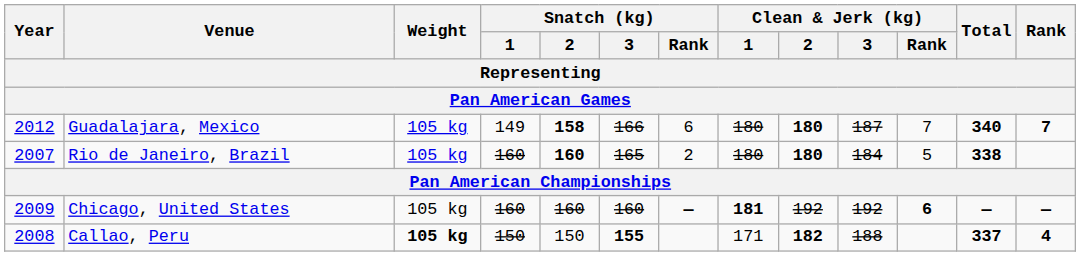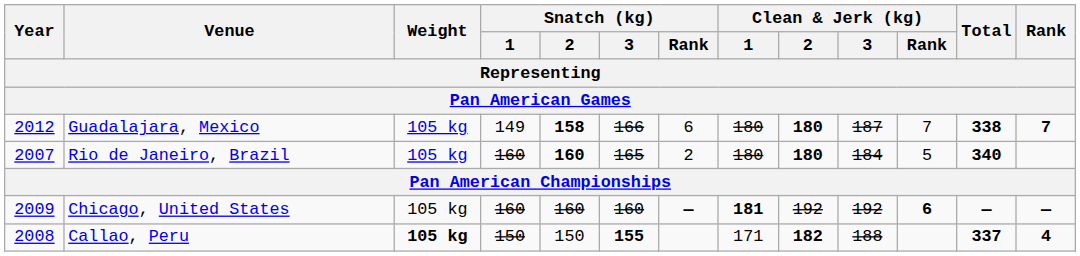 <table class = "wikitable" style="text-align:center;">
 <tr>
 <th rowspan=2 width=40>Year</th>
 <th rowspan=2 width=250>Venue</th>
 <th rowspan=2 width=60>Weight</th>
 <th colspan=4>Snatch (kg)</th>
 <th colspan=4>Clean & Jerk (kg)</th>
 <th rowspan=2 width=40>Total</th>
 <th rowspan=2 width=40>Rank</th>
 </tr>
 <tr>
 <th width=40>1</th>
 <th width=40>2</th>
 <th width=40>3</th>
 <th width=40>Rank</th>
 <th width=40>1</th>
 <th width=40>2</th>
 <th width=40>3</th>
 <th width=40>Rank</th>
 </tr>
 <tr>
 <th colspan=13>Representing </th>
 </tr>
 <tr>
 <th colspan=13><a href='#'>Pan American Games</a></th>
 </tr>
 <tr>
 <td><a href='#'>2012</a></td>
 <td align=left> <a href='#'>Guadalajara</a>, <a href='#'>Mexico</a></td>
 <td><a href='#'>105 kg</a></td>
 <td>149</td>
 <td><strong>158</strong></td>
 <td><s>166</s></td>
 <td>6</td>
 <td><s>180</s></td>
 <td><strong>180</strong></td>
 <td><s>187</s></td>
 <td>7</td>
-<td><strong>340</strong></td>
+<td><strong>338</strong></td>
 <td><strong>7</strong></td>
 </tr>
 <tr>
 <td><a href='#'>2007</a></td>
 <td align=left> <a href='#'>Rio de Janeiro</a>, <a href='#'>Brazil</a></td>
 <td><a href='#'>105 kg</a></td>
 <td><s>160</s></td>
 <td><strong>160</strong></td>
 <td><s>165</s></td>
 <td>2</td>
 <td><s>180</s></td>
 <td><strong>180</strong></td>
 <td><s>184</s></td>
 <td>5</td>
-<td><strong>338</strong></td>
+<td><strong>340</strong></td>
 <td><strong></strong></td>
 </tr>
 <tr>
 <th colspan=13><a href='#'>Pan American Championships</a></th>
 </tr>
 <tr>
 <td><a href='#'>2009</a></td>
 <td align=left> <a href='#'>Chicago</a>, <a href='#'>United States</a></td>
 <td>105 kg</td>
 <td><s>160</s></td>
 <td><s>160</s></td>
 <td><s>160</s></td>
 <td><strong>—</strong></td>
 <td><strong>181</strong></td>
 <td><s>192</s></td>
 <td><s>192</s></td>
 <td><strong>6</strong></td>
 <td><strong>—</strong></td>
 <td><strong>—</strong></td>
 </tr>
 <tr>
 <td><a href='#'>2008</a></td>
 <td align=left> <a href='#'>Callao</a>, <a href='#'>Peru</a></td>
 <td><strong>105 kg</strong></td>
 <td><s>150</s></td>
 <td>150</td>
 <td><strong>155</strong></td>
 <td><strong></strong></td>
 <td>171</td>
 <td><strong>182</strong></td>
 <td><s>188</s></td>
 <td><strong></strong></td>
 <td><strong>337</strong></td>
 <td><strong>4</strong></td>
 </tr>
 </table>
